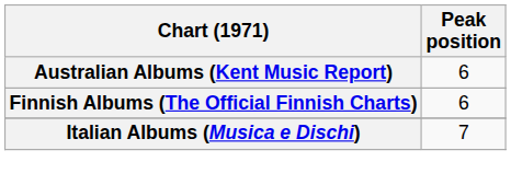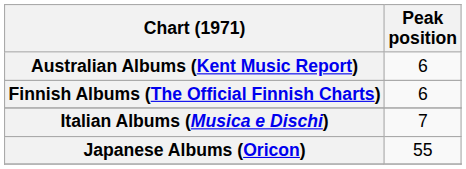 <table class="wikitable plainrowheaders sortable" style="text-align:center;">
 <tr>
 <th>Chart (1971)</th>
 <th>Peak<br>position</th>
 </tr>
 <tr>
 <th scope="row">Australian Albums (<a href='#'>Kent Music Report</a>)</th>
 <td align="center">6</td>
 </tr>
 <tr>
 </tr>
 <tr>
 </tr>
 <tr>
 <th scope="row">Finnish Albums (<a href='#'>The Official Finnish Charts</a>)</th>
 <td align="center">6</td>
 </tr>
 <tr>
 </tr>
 <tr>
 <th scope="row">Italian Albums (<em><a href='#'>Musica e Dischi</a></em>)</th>
 <td align="center">7</td>
 </tr>
 <tr>
+<th scope="row">Japanese Albums (<a href='#'>Oricon</a>)</th>
+<td align="center">55</td>
+</tr>
+<tr>
 </tr>
 <tr>
 </tr>
 <tr>
 </tr>
 </table>
